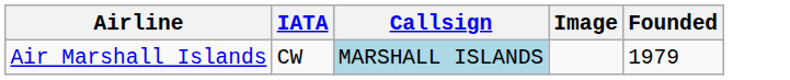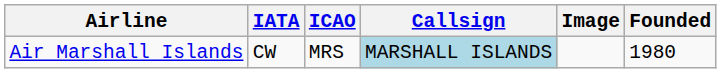 <table class="wikitable sortable">
 <tr valign="middle">
 <th>Airline</th>
 <th><a href='#'>IATA</a></th>
+<th><a href='#'>ICAO</a></th>
 <th><a href='#'>Callsign</a></th>
 <th>Image</th>
 <th>Founded</th>
 </tr>
 <tr>
 <td><a href='#'>Air Marshall Islands</a></td>
 <td>CW</td>
+<td>MRS</td>
 <td style="background: lightblue;">MARSHALL ISLANDS</td>
 <td></td>
-<td>1979</td>
+<td>1980</td>
 </tr>
 </table>
